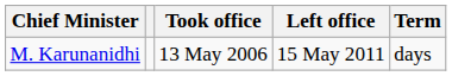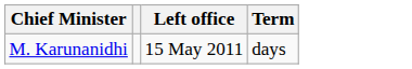 <table class="wikitable">
 <tr>
 <th>Chief Minister</th>
 <th></th>
-<th>Took office</th>
 <th>Left office</th>
 <th>Term</th>
 </tr>
 <tr>
 <td><a href='#'>M. Karunanidhi</a></td>
 <td></td>
-<td>13 May 2006</td>
 <td>15 May 2011</td>
 <td> days</td>
 </tr>
 </table>
